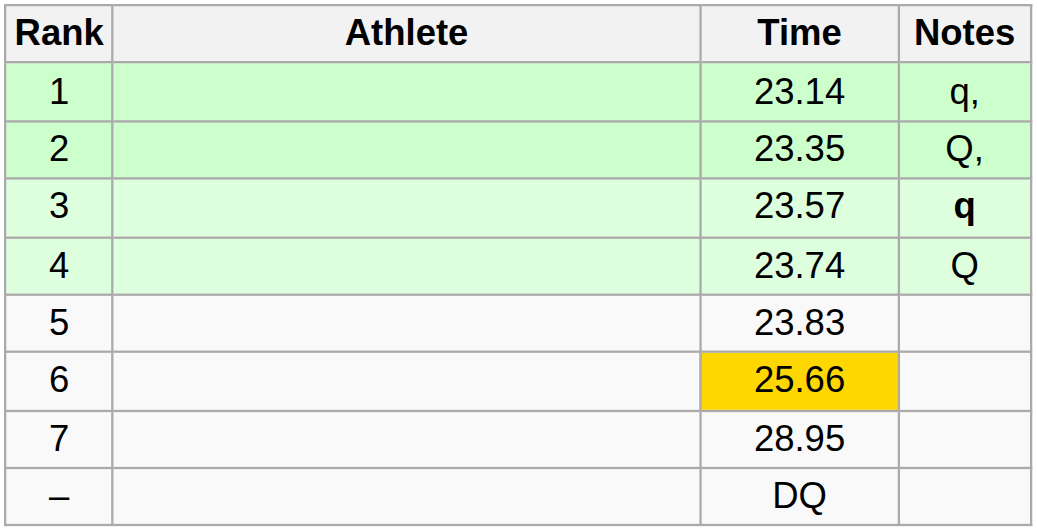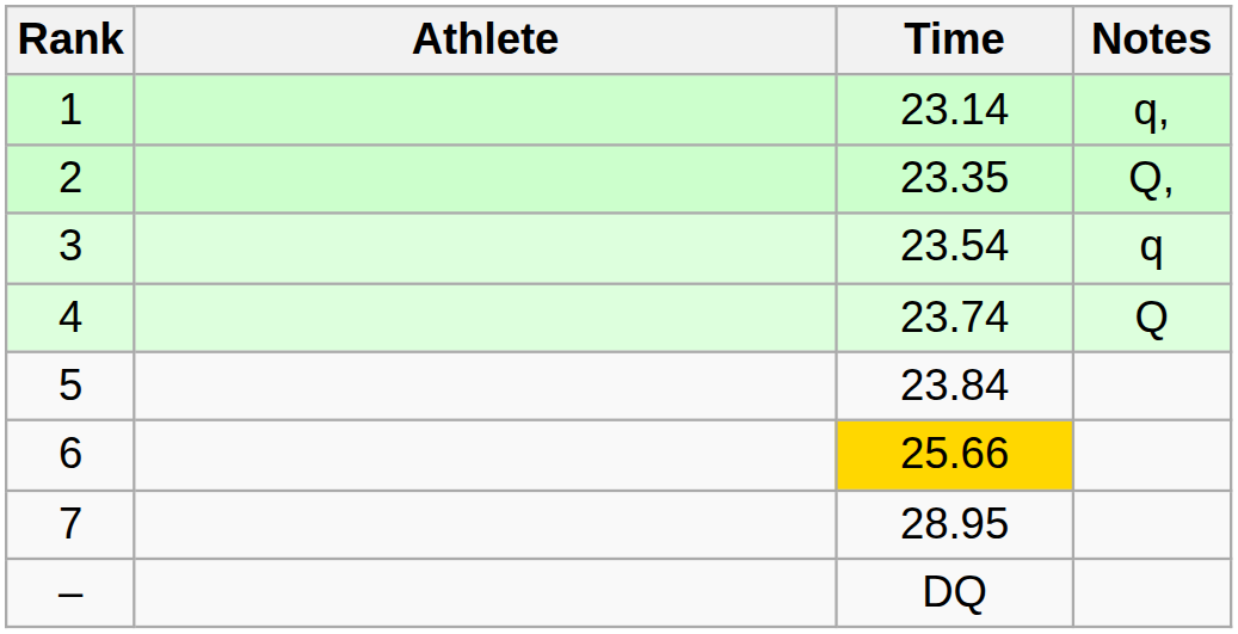 <table class="wikitable" style="text-align:center">
 <tr>
 <th width=40>Rank</th>
 <th width=250>Athlete</th>
 <th width=80>Time</th>
 <th width=50>Notes</th>
 </tr>
 <tr bgcolor=ccffcc>
 <td>1</td>
 <td align=left></td>
 <td>23.14</td>
 <td>q, </td>
 </tr>
 <tr bgcolor=ccffcc>
 <td>2</td>
 <td align=left></td>
 <td>23.35</td>
 <td>Q, </td>
 </tr>
 <tr bgcolor=ddffdd>
 <td>3</td>
 <td align=left></td>
-<td>23.57</td>
-<td><strong>q</strong></td>
+<td>23.54</td>
+<td>q</td>
 </tr>
 <tr bgcolor=ddffdd>
 <td>4</td>
 <td align=left></td>
 <td>23.74</td>
 <td>Q</td>
 </tr>
 <tr>
 <td>5</td>
 <td align=left></td>
-<td>23.83</td>
+<td>23.84</td>
 <td></td>
 </tr>
 <tr>
 <td>6</td>
 <td align=left></td>
 <td style="background: gold;">25.66</td>
 <td></td>
 </tr>
 <tr>
 <td>7</td>
 <td align=left></td>
 <td>28.95</td>
 <td></td>
 </tr>
 <tr>
 <td>–</td>
 <td align=left></td>
 <td>DQ</td>
 <td></td>
 </tr>
 </table>
